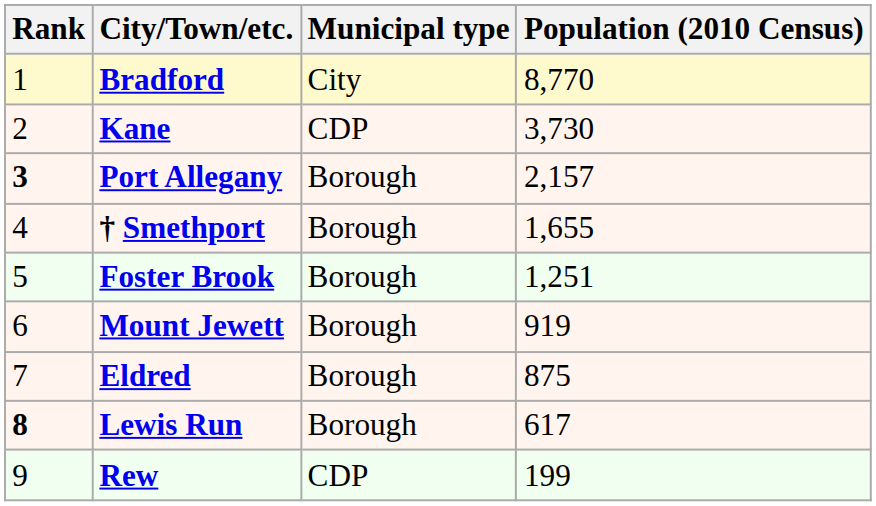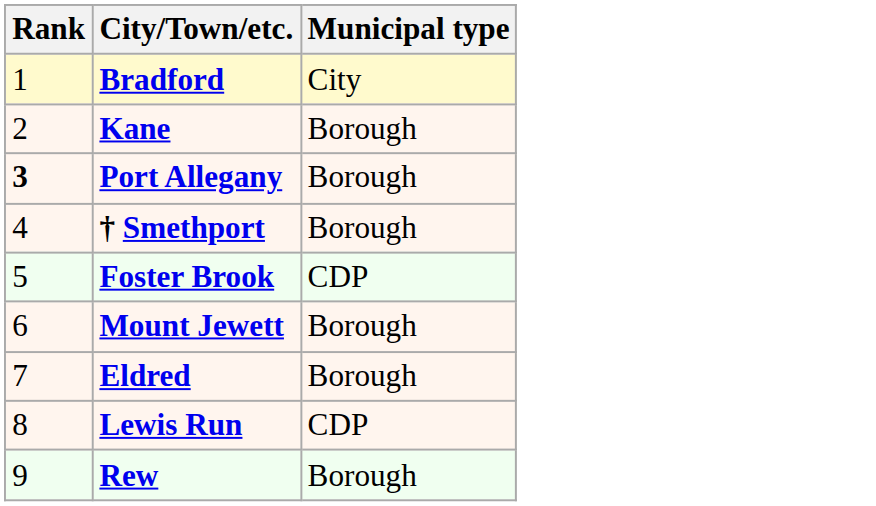 <table class="wikitable sortable">
 <tr>
 <th>Rank</th>
 <th>City/Town/etc.</th>
 <th>Municipal type</th>
-<th>Population (2010 Census)</th>
 </tr>
 <tr style="background-color:#FFFACD;">
 <td>1</td>
 <td><strong><a href='#'>Bradford</a></strong></td>
 <td>City</td>
-<td>8,770</td>
 </tr>
 <tr style="background-color:#FFF5EE;">
 <td>2</td>
 <td><strong><a href='#'>Kane</a></strong></td>
-<td>CDP</td>
-<td>3,730</td>
+<td>Borough</td>
 </tr>
 <tr style="background-color:#FFF5EE;">
 <td><strong>3</strong></td>
 <td><strong><a href='#'>Port Allegany</a></strong></td>
 <td>Borough</td>
-<td>2,157</td>
 </tr>
 <tr style="background-color:#FFF5EE;">
 <td>4</td>
 <td><strong>†</strong> <strong><a href='#'>Smethport</a></strong></td>
 <td>Borough</td>
-<td>1,655</td>
 </tr>
 <tr style="background-color:#F0FFF0;">
 <td>5</td>
 <td><strong><a href='#'>Foster Brook</a></strong></td>
-<td>Borough</td>
-<td>1,251</td>
+<td>CDP</td>
 </tr>
 <tr style="background-color:#FFF5EE;">
 <td>6</td>
 <td><strong><a href='#'>Mount Jewett</a></strong></td>
 <td>Borough</td>
-<td>919</td>
 </tr>
 <tr style="background-color:#FFF5EE;">
 <td>7</td>
 <td><strong><a href='#'>Eldred</a></strong></td>
 <td>Borough</td>
-<td>875</td>
 </tr>
 <tr style="background-color:#FFF5EE;">
-<td><strong>8</strong></td>
+<td>8</td>
 <td><strong><a href='#'>Lewis Run</a></strong></td>
-<td>Borough</td>
-<td>617</td>
+<td>CDP</td>
 </tr>
 <tr style="background-color:#F0FFF0;">
 <td>9</td>
 <td><strong><a href='#'>Rew</a></strong></td>
-<td>CDP</td>
-<td>199</td>
+<td>Borough</td>
 </tr>
 </table>
